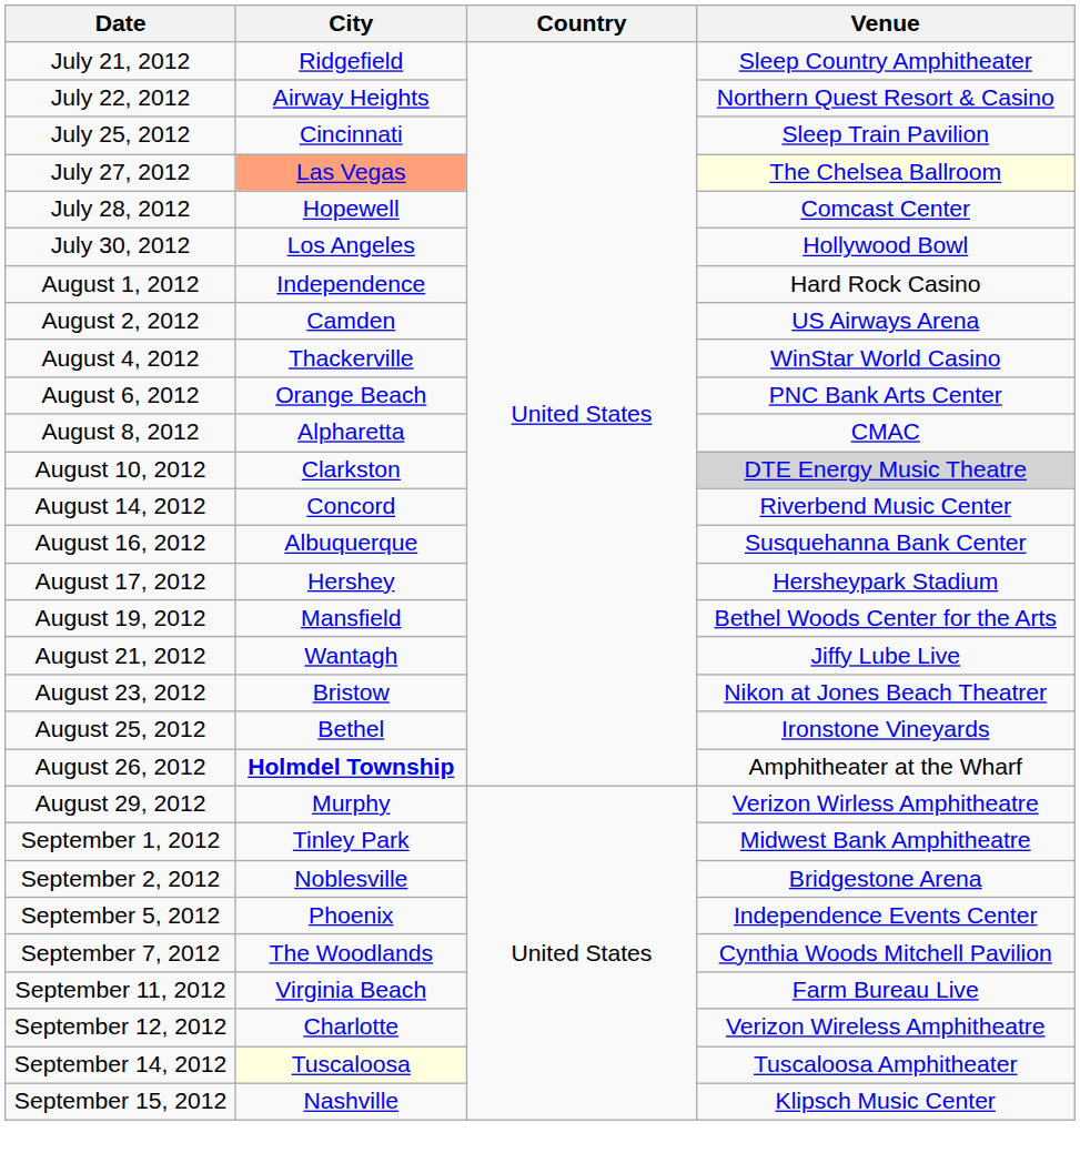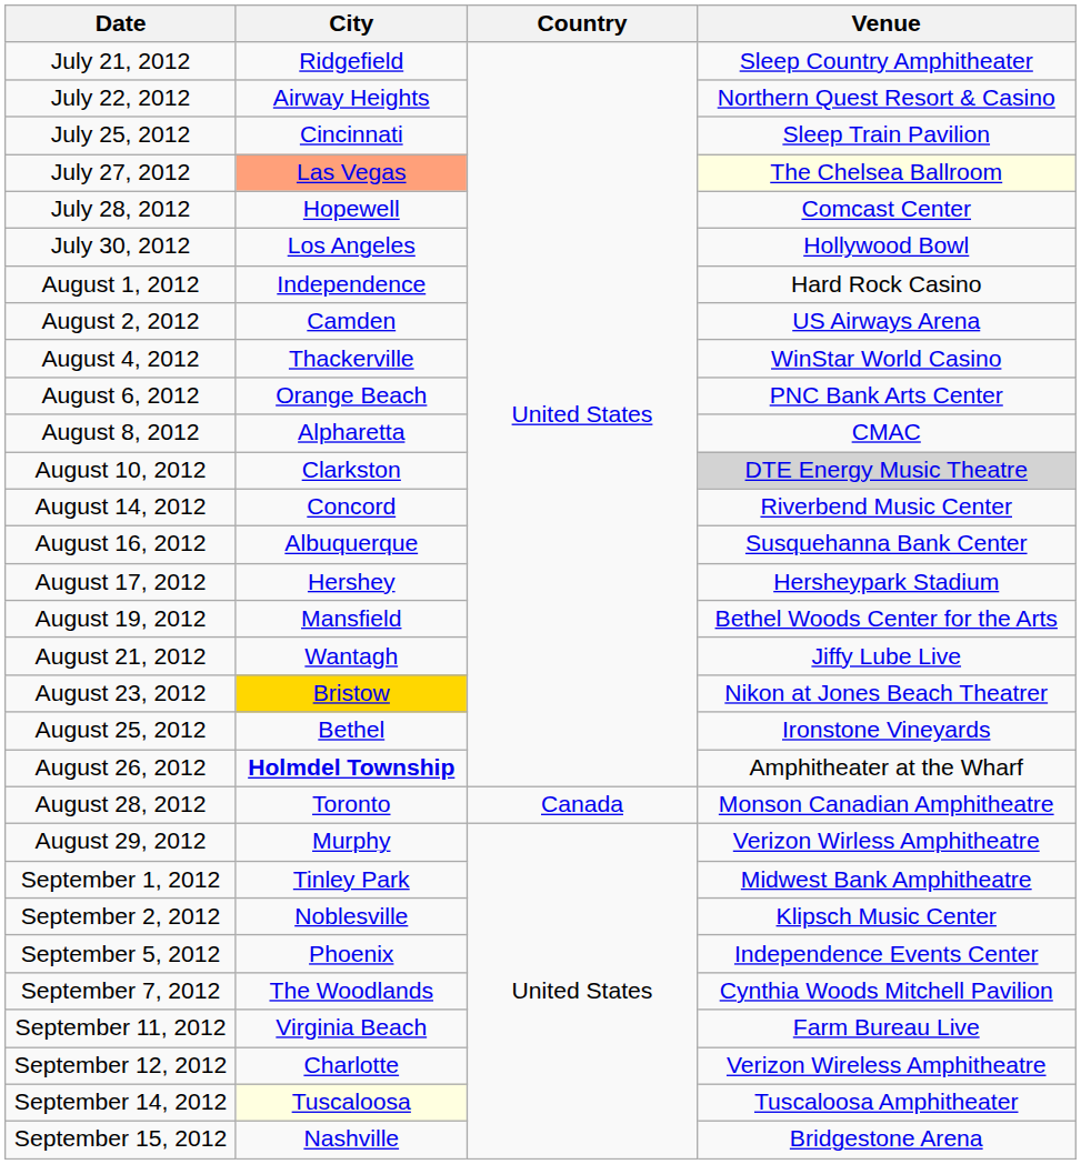 <table class="wikitable" style="text-align:center">
 <tr>
 <th style="width:150px;">Date</th>
 <th style="width:150px;">City</th>
 <th style="width:150px;">Country</th>
 <th style="width:250px;">Venue</th>
 </tr>
 <tr>
 <td>July 21, 2012</td>
 <td><a href='#'>Ridgefield</a></td>
 <td rowspan="20"><a href='#'>United States</a></td>
 <td><a href='#'>Sleep Country Amphitheater</a></td>
 </tr>
 <tr>
 <td>July 22, 2012</td>
 <td><a href='#'>Airway Heights</a></td>
 <td><a href='#'>Northern Quest Resort & Casino</a></td>
 </tr>
 <tr>
 <td>July 25, 2012</td>
 <td><a href='#'>Cincinnati</a></td>
 <td><a href='#'>Sleep Train Pavilion</a></td>
 </tr>
 <tr>
 <td>July 27, 2012</td>
 <td style="background: lightsalmon;"><a href='#'>Las Vegas</a></td>
 <td style="background: lightyellow;"><a href='#'>The Chelsea Ballroom</a></td>
 </tr>
 <tr>
 <td>July 28, 2012</td>
 <td><a href='#'>Hopewell</a></td>
 <td><a href='#'>Comcast Center</a></td>
 </tr>
 <tr>
 <td>July 30, 2012</td>
 <td><a href='#'>Los Angeles</a></td>
 <td><a href='#'>Hollywood Bowl</a></td>
 </tr>
 <tr>
 <td>August 1, 2012</td>
 <td><a href='#'>Independence</a></td>
 <td>Hard Rock Casino</td>
 </tr>
 <tr>
 <td>August 2, 2012</td>
 <td><a href='#'>Camden</a></td>
 <td><a href='#'>US Airways Arena</a></td>
 </tr>
 <tr>
 <td>August 4, 2012</td>
 <td><a href='#'>Thackerville</a></td>
 <td><a href='#'>WinStar World Casino</a></td>
 </tr>
 <tr>
 <td>August 6, 2012</td>
 <td><a href='#'>Orange Beach</a></td>
 <td><a href='#'>PNC Bank Arts Center</a></td>
 </tr>
 <tr>
 <td>August 8, 2012</td>
 <td><a href='#'>Alpharetta</a></td>
 <td><a href='#'>CMAC</a></td>
 </tr>
 <tr>
 <td>August 10, 2012</td>
 <td><a href='#'>Clarkston</a></td>
 <td style="background: lightgrey;"><a href='#'>DTE Energy Music Theatre</a></td>
 </tr>
 <tr>
 <td>August 14, 2012</td>
 <td><a href='#'>Concord</a></td>
 <td><a href='#'>Riverbend Music Center</a></td>
 </tr>
 <tr>
 <td>August 16, 2012</td>
 <td><a href='#'>Albuquerque</a></td>
 <td><a href='#'>Susquehanna Bank Center</a></td>
 </tr>
 <tr>
 <td>August 17, 2012</td>
 <td><a href='#'>Hershey</a></td>
 <td><a href='#'>Hersheypark Stadium</a></td>
 </tr>
 <tr>
 <td>August 19, 2012</td>
 <td><a href='#'>Mansfield</a></td>
 <td><a href='#'>Bethel Woods Center for the Arts</a></td>
 </tr>
 <tr>
 <td>August 21, 2012</td>
 <td><a href='#'>Wantagh</a></td>
 <td><a href='#'>Jiffy Lube Live</a></td>
 </tr>
 <tr>
 <td>August 23, 2012</td>
-<td><a href='#'>Bristow</a></td>
+<td style="background: gold;"><a href='#'>Bristow</a></td>
 <td><a href='#'>Nikon at Jones Beach Theatrer</a></td>
 </tr>
 <tr>
 <td>August 25, 2012</td>
 <td><a href='#'>Bethel</a></td>
 <td><a href='#'>Ironstone Vineyards</a></td>
 </tr>
 <tr>
 <td>August 26, 2012</td>
 <td><strong><a href='#'>Holmdel Township</a></strong></td>
 <td>Amphitheater at the Wharf</td>
+</tr>
+<tr>
+<td>August 28, 2012</td>
+<td><a href='#'>Toronto</a></td>
+<td><a href='#'>Canada</a></td>
+<td><a href='#'>Monson Canadian Amphitheatre</a></td>
 </tr>
 <tr>
 <td>August 29, 2012</td>
 <td><a href='#'>Murphy</a></td>
 <td rowspan=9>United States</td>
 <td><a href='#'>Verizon Wirless Amphitheatre</a></td>
 </tr>
 <tr>
 <td>September 1, 2012</td>
 <td><a href='#'>Tinley Park</a></td>
 <td><a href='#'>Midwest Bank Amphitheatre</a></td>
 </tr>
 <tr>
 <td>September 2, 2012</td>
 <td><a href='#'>Noblesville</a></td>
-<td><a href='#'>Bridgestone Arena</a></td>
+<td><a href='#'>Klipsch Music Center</a></td>
 </tr>
 <tr>
 <td>September 5, 2012</td>
 <td><a href='#'>Phoenix</a></td>
 <td><a href='#'>Independence Events Center</a></td>
 </tr>
 <tr>
 <td>September 7, 2012</td>
 <td><a href='#'>The Woodlands</a></td>
 <td><a href='#'>Cynthia Woods Mitchell Pavilion</a></td>
 </tr>
 <tr>
 <td>September 11, 2012</td>
 <td><a href='#'>Virginia Beach</a></td>
 <td><a href='#'>Farm Bureau Live</a></td>
 </tr>
 <tr>
 <td>September 12, 2012</td>
 <td><a href='#'>Charlotte</a></td>
 <td><a href='#'>Verizon Wireless Amphitheatre</a></td>
 </tr>
 <tr>
 <td>September 14, 2012</td>
 <td style="background: lightyellow;"><a href='#'>Tuscaloosa</a></td>
 <td><a href='#'>Tuscaloosa Amphitheater</a></td>
 </tr>
 <tr>
 <td>September 15, 2012</td>
 <td><a href='#'>Nashville</a></td>
-<td><a href='#'>Klipsch Music Center</a></td>
+<td><a href='#'>Bridgestone Arena</a></td>
 </tr>
 </table>
